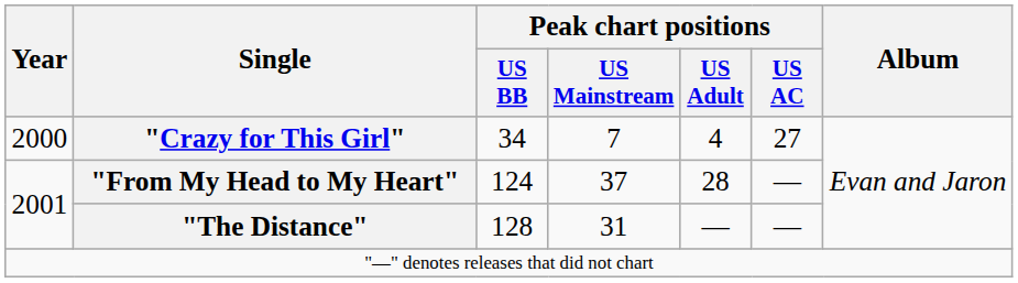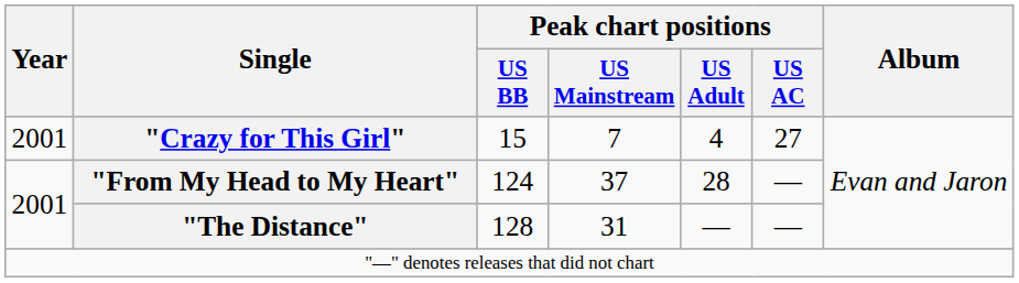 <table class="wikitable plainrowheaders" style="text-align:center;">
 <tr>
 <th rowspan="2">Year</th>
 <th rowspan="2" style="width:14em;">Single</th>
 <th colspan="4">Peak chart positions</th>
 <th rowspan="2">Album</th>
 </tr>
 <tr style="font-size:smaller;">
 <th width="35"><a href='#'>US BB</a><br> </th>
 <th width="35"><a href='#'>US Mainstream</a><br></th>
 <th width="35"><a href='#'>US Adult</a><br></th>
 <th width="35"><a href='#'>US AC</a><br> </th>
 </tr>
 <tr>
-<td>2000</td>
+<td>2001</td>
 <th scope="row">"<a href='#'>Crazy for This Girl</a>"</th>
-<td>34</td>
+<td>15</td>
 <td>7</td>
 <td>4</td>
 <td>27</td>
 <td align="left" rowspan="3"><em>Evan and Jaron</em></td>
 </tr>
 <tr>
 <td rowspan="2">2001</td>
 <th scope="row">"From My Head to My Heart"</th>
 <td>124</td>
 <td>37</td>
 <td>28</td>
 <td>—</td>
 </tr>
 <tr>
 <th scope="row">"The Distance"</th>
 <td>128</td>
 <td>31</td>
 <td>—</td>
 <td>—</td>
 </tr>
 <tr>
 <td colspan="10" style="font-size:8pt">"—" denotes releases that did not chart</td>
 </tr>
 </table>
